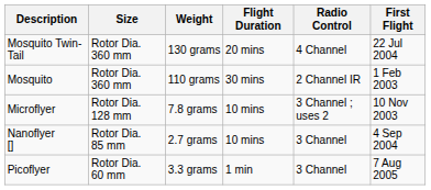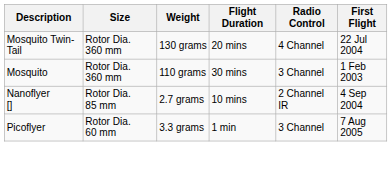 <table class="wikitable">
 <tr>
 <th>Description</th>
 <th>Size</th>
 <th>Weight</th>
 <th>Flight Duration</th>
 <th>Radio Control</th>
 <th>First Flight</th>
 </tr>
 <tr>
 <td>Mosquito Twin-Tail<br></td>
 <td>Rotor Dia. 360 mm</td>
 <td>130 grams</td>
 <td>20 mins</td>
 <td>4 Channel</td>
 <td>22 Jul 2004</td>
 </tr>
 <tr>
 <td>Mosquito<br></td>
 <td>Rotor Dia. 360 mm</td>
 <td>110 grams</td>
 <td>30 mins</td>
-<td>2 Channel IR</td>
+<td>3 Channel</td>
 <td>1 Feb 2003</td>
-</tr>
-<tr>
-<td>Microflyer<br></td>
-<td>Rotor Dia. 128 mm</td>
-<td>7.8 grams</td>
-<td>10 mins</td>
-<td>3 Channel ; uses 2</td>
-<td>10 Nov 2003</td>
 </tr>
 <tr>
 <td>Nanoflyer<br> []</td>
 <td>Rotor Dia. 85 mm</td>
 <td>2.7 grams</td>
 <td>10 mins</td>
-<td>3 Channel</td>
+<td>2 Channel IR</td>
 <td>4 Sep 2004</td>
 </tr>
 <tr>
 <td>Picoflyer<br></td>
 <td>Rotor Dia. 60 mm</td>
 <td>3.3 grams</td>
 <td>1 min</td>
 <td>3 Channel</td>
 <td>7 Aug 2005</td>
 </tr>
 </table>
